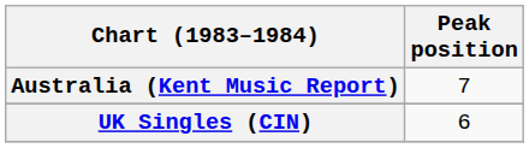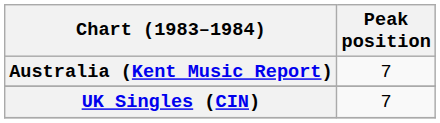 <table class="wikitable sortable plainrowheaders">
 <tr>
 <th scope="col">Chart (1983–1984)</th>
 <th scope="col">Peak<br>position</th>
 </tr>
 <tr>
 <th scope="row">Australia (<a href='#'>Kent Music Report</a>)</th>
 <td align="center">7</td>
 </tr>
 <tr>
 </tr>
 <tr>
 </tr>
 <tr>
 <th scope="row"><a href='#'>UK Singles</a> (<a href='#'>CIN</a>)</th>
-<td align="center">6</td>
+<td align="center">7</td>
 </tr>
 <tr>
 </tr>
 </table>
